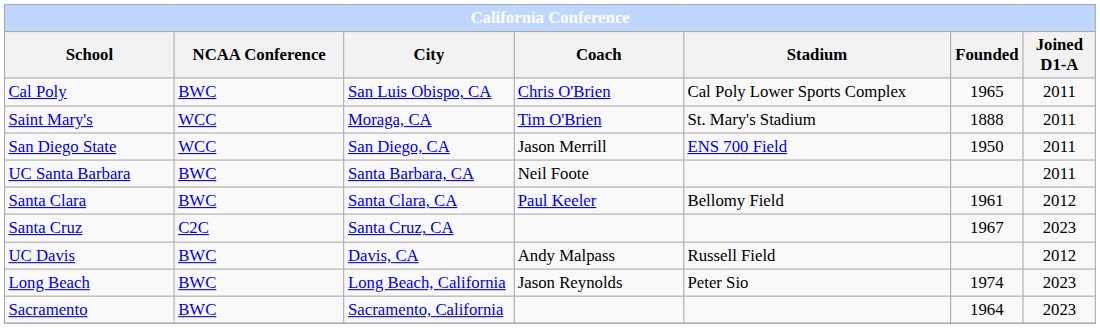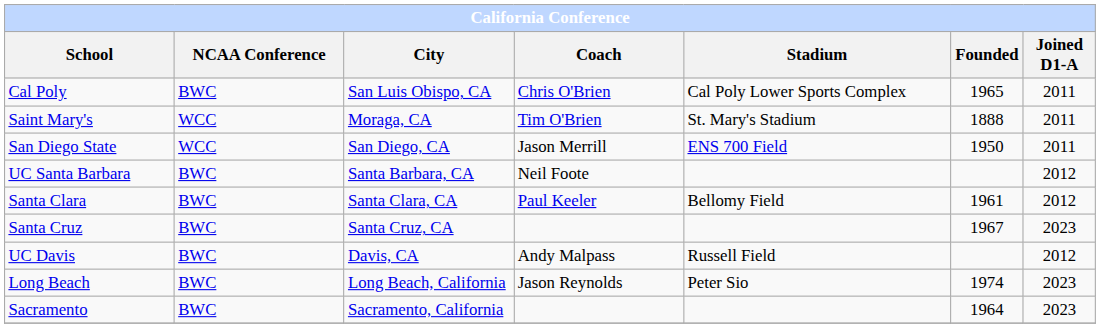 <table class="wikitable" style="font-size:97%; text-align:left;">
 <tr>
 <th colspan=7 style="background:#BFD7FF; color:white">California Conference</th>
 </tr>
 <tr>
 <th width=150>School</th>
 <th width=150>NCAA Conference</th>
 <th width=150>City</th>
 <th width=150>Coach</th>
 <th width=240>Stadium</th>
 <th width=60>Founded</th>
 <th width=60>Joined D1-A</th>
 </tr>
 <tr>
 <td><a href='#'>Cal Poly</a></td>
 <td><a href='#'>BWC</a></td>
 <td><a href='#'>San Luis Obispo, CA</a></td>
 <td><a href='#'>Chris O'Brien</a></td>
 <td>Cal Poly Lower Sports Complex</td>
 <td align="center">1965</td>
 <td align="center">2011</td>
 </tr>
 <tr>
 <td><a href='#'>Saint Mary's</a></td>
 <td><a href='#'>WCC</a></td>
 <td><a href='#'>Moraga, CA</a></td>
 <td><a href='#'>Tim O'Brien</a></td>
 <td>St. Mary's Stadium</td>
 <td align="center">1888</td>
 <td align="center">2011</td>
 </tr>
 <tr>
 <td><a href='#'>San Diego State</a></td>
 <td><a href='#'>WCC</a></td>
 <td><a href='#'>San Diego, CA</a></td>
 <td>Jason Merrill</td>
 <td><a href='#'>ENS 700 Field</a></td>
 <td align="center">1950</td>
 <td align="center">2011</td>
 </tr>
 <tr>
 <td><a href='#'>UC Santa Barbara</a></td>
 <td><a href='#'>BWC</a></td>
 <td><a href='#'>Santa Barbara, CA</a></td>
 <td>Neil Foote</td>
 <td></td>
 <td align="center"></td>
-<td align="center">2011</td>
+<td align="center">2012</td>
 </tr>
 <tr>
 <td><a href='#'>Santa Clara</a></td>
 <td><a href='#'>BWC</a></td>
 <td><a href='#'>Santa Clara, CA</a></td>
 <td><a href='#'>Paul Keeler</a></td>
 <td>Bellomy Field</td>
 <td align="center">1961</td>
 <td align="center">2012</td>
 </tr>
 <tr>
 <td><a href='#'>Santa Cruz</a></td>
-<td><a href='#'>C2C</a></td>
+<td><a href='#'>BWC</a></td>
 <td><a href='#'>Santa Cruz, CA</a></td>
 <td></td>
 <td></td>
 <td align="center">1967</td>
 <td align="center">2023</td>
 </tr>
 <tr>
 <td><a href='#'>UC Davis</a></td>
 <td><a href='#'>BWC</a></td>
 <td><a href='#'>Davis, CA</a></td>
 <td>Andy Malpass</td>
 <td>Russell Field</td>
 <td align="center"></td>
 <td align="center">2012</td>
 </tr>
 <tr>
 <td><a href='#'>Long Beach</a></td>
 <td><a href='#'>BWC</a></td>
 <td><a href='#'>Long Beach, California</a></td>
 <td>Jason Reynolds</td>
 <td>Peter Sio</td>
 <td align="center">1974</td>
 <td align="center">2023</td>
 </tr>
 <tr>
 <td><a href='#'>Sacramento</a></td>
 <td><a href='#'>BWC</a></td>
 <td><a href='#'>Sacramento, California</a></td>
 <td></td>
 <td></td>
 <td align="center">1964</td>
 <td align="center">2023</td>
 </tr>
 <tr>
 </tr>
 </table>
